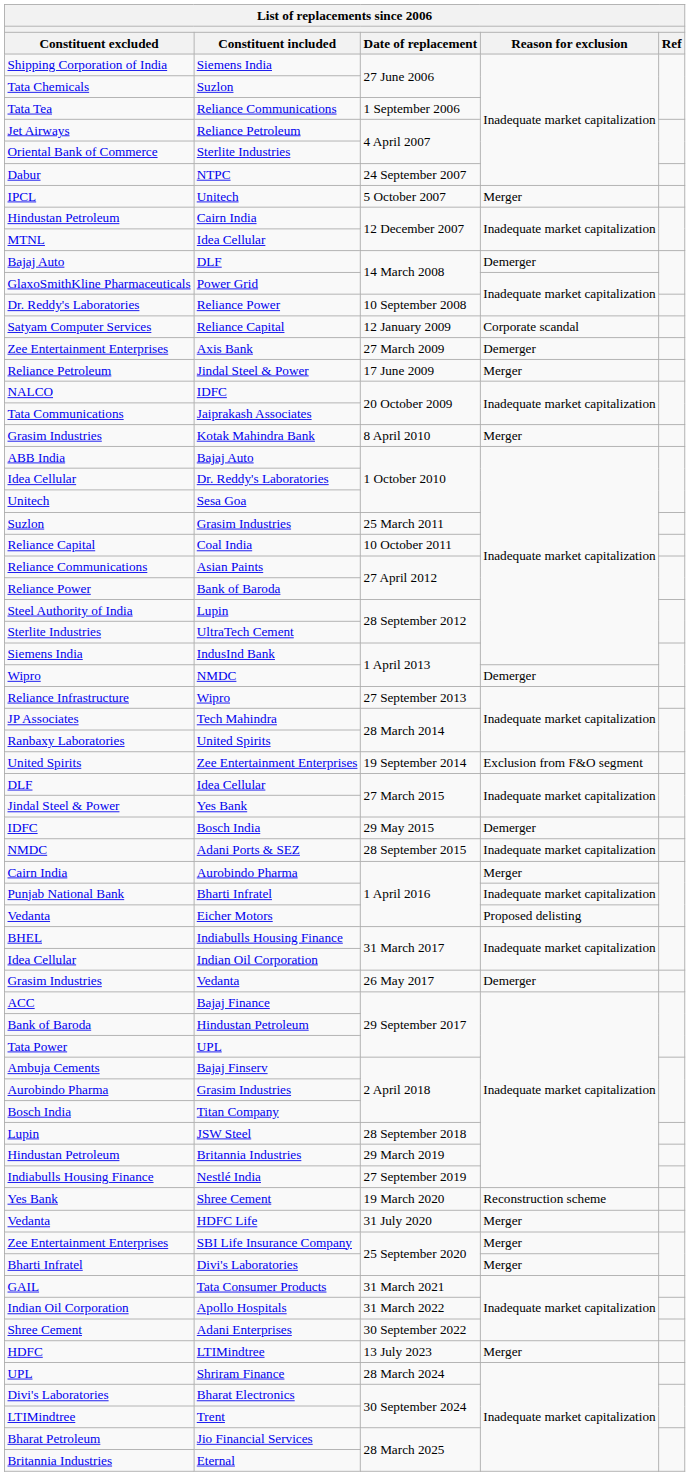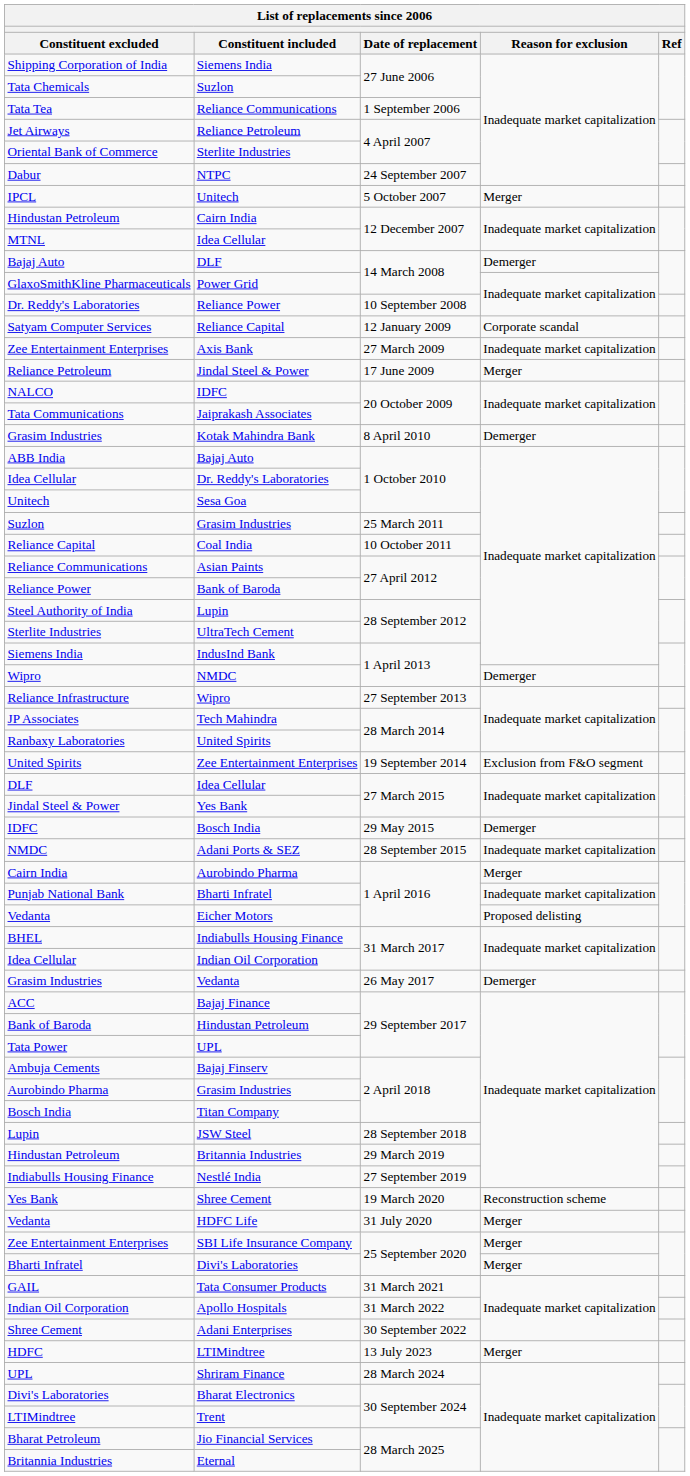 <table class="wikitable mw-collapsible mw-collapsed" id="constituents" style="font-size:95%">
 <tr>
 <th colspan="5">List of replacements since 2006</th>
 </tr>
 <tr>
 <th colspan="5"></th>
 </tr>
 <tr>
 <th>Constituent excluded</th>
 <th>Constituent included</th>
 <th>Date of replacement</th>
 <th>Reason for exclusion</th>
 <th>Ref</th>
 </tr>
 <tr>
 <td><a href='#'>Shipping Corporation of India</a></td>
 <td><a href='#'>Siemens India</a></td>
 <td rowspan="2">27 June 2006</td>
 <td rowspan="6">Inadequate market capitalization</td>
 <td rowspan="3"></td>
 </tr>
 <tr>
 <td><a href='#'>Tata Chemicals</a></td>
 <td><a href='#'>Suzlon</a></td>
 </tr>
 <tr>
 <td><a href='#'>Tata Tea</a></td>
 <td><a href='#'>Reliance Communications</a></td>
 <td>1 September 2006</td>
 </tr>
 <tr>
 <td><a href='#'>Jet Airways</a></td>
 <td><a href='#'>Reliance Petroleum</a></td>
 <td rowspan="2">4 April 2007</td>
 <td rowspan="2"></td>
 </tr>
 <tr>
 <td><a href='#'>Oriental Bank of Commerce</a></td>
 <td><a href='#'>Sterlite Industries</a></td>
 </tr>
 <tr>
 <td><a href='#'>Dabur</a></td>
 <td><a href='#'>NTPC</a></td>
 <td>24 September 2007</td>
 <td></td>
 </tr>
 <tr>
 <td><a href='#'>IPCL</a></td>
 <td><a href='#'>Unitech</a></td>
 <td>5 October 2007</td>
 <td>Merger</td>
 <td></td>
 </tr>
 <tr>
 <td><a href='#'>Hindustan Petroleum</a></td>
 <td><a href='#'>Cairn India</a></td>
 <td rowspan="2">12 December 2007</td>
 <td rowspan="2">Inadequate market capitalization</td>
 <td rowspan="2"></td>
 </tr>
 <tr>
 <td><a href='#'>MTNL</a></td>
 <td><a href='#'>Idea Cellular</a></td>
 </tr>
 <tr>
 <td><a href='#'>Bajaj Auto</a></td>
 <td><a href='#'>DLF</a></td>
 <td rowspan="2">14 March 2008</td>
 <td>Demerger</td>
 <td rowspan="2"></td>
 </tr>
 <tr>
 <td><a href='#'>GlaxoSmithKline Pharmaceuticals</a></td>
 <td><a href='#'>Power Grid</a></td>
 <td rowspan="2">Inadequate market capitalization</td>
 </tr>
 <tr>
 <td><a href='#'>Dr. Reddy's Laboratories</a></td>
 <td><a href='#'>Reliance Power</a></td>
 <td>10 September 2008</td>
 <td></td>
 </tr>
 <tr>
 <td><a href='#'>Satyam Computer Services</a></td>
 <td><a href='#'>Reliance Capital</a></td>
 <td>12 January 2009</td>
 <td>Corporate scandal</td>
 <td></td>
 </tr>
 <tr>
 <td><a href='#'>Zee Entertainment Enterprises</a></td>
 <td><a href='#'>Axis Bank</a></td>
 <td>27 March 2009</td>
-<td>Demerger</td>
+<td>Inadequate market capitalization</td>
 <td></td>
 </tr>
 <tr>
 <td><a href='#'>Reliance Petroleum</a></td>
 <td><a href='#'>Jindal Steel & Power</a></td>
 <td>17 June 2009</td>
 <td>Merger</td>
 <td></td>
 </tr>
 <tr>
 <td><a href='#'>NALCO</a></td>
 <td><a href='#'>IDFC</a></td>
 <td rowspan="2">20 October 2009</td>
 <td rowspan="2">Inadequate market capitalization</td>
 <td rowspan="2"></td>
 </tr>
 <tr>
 <td><a href='#'>Tata Communications</a></td>
 <td><a href='#'>Jaiprakash Associates</a></td>
 </tr>
 <tr>
 <td><a href='#'>Grasim Industries</a></td>
 <td><a href='#'>Kotak Mahindra Bank</a></td>
 <td>8 April 2010</td>
-<td>Merger</td>
+<td>Demerger</td>
 <td></td>
 </tr>
 <tr>
 <td><a href='#'>ABB India</a></td>
 <td><a href='#'>Bajaj Auto</a></td>
 <td rowspan="3">1 October 2010</td>
 <td rowspan="10">Inadequate market capitalization</td>
 <td rowspan="3"></td>
 </tr>
 <tr>
 <td><a href='#'>Idea Cellular</a></td>
 <td><a href='#'>Dr. Reddy's Laboratories</a></td>
 </tr>
 <tr>
 <td><a href='#'>Unitech</a></td>
 <td><a href='#'>Sesa Goa</a></td>
 </tr>
 <tr>
 <td><a href='#'>Suzlon</a></td>
 <td><a href='#'>Grasim Industries</a></td>
 <td>25 March 2011</td>
 <td></td>
 </tr>
 <tr>
 <td><a href='#'>Reliance Capital</a></td>
 <td><a href='#'>Coal India</a></td>
 <td>10 October 2011</td>
 <td></td>
 </tr>
 <tr>
 <td><a href='#'>Reliance Communications</a></td>
 <td><a href='#'>Asian Paints</a></td>
 <td rowspan="2">27 April 2012</td>
 <td rowspan="2"></td>
 </tr>
 <tr>
 <td><a href='#'>Reliance Power</a></td>
 <td><a href='#'>Bank of Baroda</a></td>
 </tr>
 <tr>
 <td><a href='#'>Steel Authority of India</a></td>
 <td><a href='#'>Lupin</a></td>
 <td rowspan="2">28 September 2012</td>
 <td rowspan="2"></td>
 </tr>
 <tr>
 <td><a href='#'>Sterlite Industries</a></td>
 <td><a href='#'>UltraTech Cement</a></td>
 </tr>
 <tr>
 <td><a href='#'>Siemens India</a></td>
 <td><a href='#'>IndusInd Bank</a></td>
 <td rowspan="2">1 April 2013</td>
 <td rowspan="2"></td>
 </tr>
 <tr>
 <td><a href='#'>Wipro</a></td>
 <td><a href='#'>NMDC</a></td>
 <td>Demerger</td>
 </tr>
 <tr>
 <td><a href='#'>Reliance Infrastructure</a></td>
 <td><a href='#'>Wipro</a></td>
 <td>27 September 2013</td>
 <td rowspan="3">Inadequate market capitalization</td>
 <td></td>
 </tr>
 <tr>
 <td><a href='#'>JP Associates</a></td>
 <td><a href='#'>Tech Mahindra</a></td>
 <td rowspan="2">28 March 2014</td>
 <td rowspan="2"></td>
 </tr>
 <tr>
 <td><a href='#'>Ranbaxy Laboratories</a></td>
 <td><a href='#'>United Spirits</a></td>
 </tr>
 <tr>
 <td><a href='#'>United Spirits</a></td>
 <td><a href='#'>Zee Entertainment Enterprises</a></td>
 <td>19 September 2014</td>
 <td>Exclusion from F&O segment</td>
 <td></td>
 </tr>
 <tr>
 <td><a href='#'>DLF</a></td>
 <td><a href='#'>Idea Cellular</a></td>
 <td rowspan="2">27 March 2015</td>
 <td rowspan="2">Inadequate market capitalization</td>
 <td rowspan="2"></td>
 </tr>
 <tr>
 <td><a href='#'>Jindal Steel & Power</a></td>
 <td><a href='#'>Yes Bank</a></td>
 </tr>
 <tr>
 <td><a href='#'>IDFC</a></td>
 <td><a href='#'>Bosch India</a></td>
 <td>29 May 2015</td>
 <td>Demerger</td>
 <td></td>
 </tr>
 <tr>
 <td><a href='#'>NMDC</a></td>
 <td><a href='#'>Adani Ports & SEZ</a></td>
 <td>28 September 2015</td>
 <td>Inadequate market capitalization</td>
 <td></td>
 </tr>
 <tr>
 <td><a href='#'>Cairn India</a></td>
 <td><a href='#'>Aurobindo Pharma</a></td>
 <td rowspan="3">1 April 2016</td>
 <td>Merger</td>
 <td rowspan="3"></td>
 </tr>
 <tr>
 <td><a href='#'>Punjab National Bank</a></td>
 <td><a href='#'>Bharti Infratel</a></td>
 <td>Inadequate market capitalization</td>
 </tr>
 <tr>
 <td><a href='#'>Vedanta</a></td>
 <td><a href='#'>Eicher Motors</a></td>
 <td>Proposed delisting</td>
 </tr>
 <tr>
 <td><a href='#'>BHEL</a></td>
 <td><a href='#'>Indiabulls Housing Finance</a></td>
 <td rowspan="2">31 March 2017</td>
 <td rowspan="2">Inadequate market capitalization</td>
 <td rowspan="2"></td>
 </tr>
 <tr>
 <td><a href='#'>Idea Cellular</a></td>
 <td><a href='#'>Indian Oil Corporation</a></td>
 </tr>
 <tr>
 <td><a href='#'>Grasim Industries</a></td>
 <td><a href='#'>Vedanta</a></td>
 <td>26 May 2017</td>
 <td>Demerger</td>
 <td></td>
 </tr>
 <tr>
 <td><a href='#'>ACC</a></td>
 <td><a href='#'>Bajaj Finance</a></td>
 <td rowspan="3">29 September 2017</td>
 <td rowspan="9">Inadequate market capitalization</td>
 <td rowspan="3"></td>
 </tr>
 <tr>
 <td><a href='#'>Bank of Baroda</a></td>
 <td><a href='#'>Hindustan Petroleum</a></td>
 </tr>
 <tr>
 <td><a href='#'>Tata Power</a></td>
 <td><a href='#'>UPL</a></td>
 </tr>
 <tr>
 <td><a href='#'>Ambuja Cements</a></td>
 <td><a href='#'>Bajaj Finserv</a></td>
 <td rowspan="3">2 April 2018</td>
 <td rowspan="3"></td>
 </tr>
 <tr>
 <td><a href='#'>Aurobindo Pharma</a></td>
 <td><a href='#'>Grasim Industries</a></td>
 </tr>
 <tr>
 <td><a href='#'>Bosch India</a></td>
 <td><a href='#'>Titan Company</a></td>
 </tr>
 <tr>
 <td><a href='#'>Lupin</a></td>
 <td><a href='#'>JSW Steel</a></td>
 <td>28 September 2018</td>
 <td></td>
 </tr>
 <tr>
 <td><a href='#'>Hindustan Petroleum</a></td>
 <td><a href='#'>Britannia Industries</a></td>
 <td>29 March 2019</td>
 <td></td>
 </tr>
 <tr>
 <td><a href='#'>Indiabulls Housing Finance</a></td>
 <td><a href='#'>Nestlé India</a></td>
 <td>27 September 2019</td>
 <td></td>
 </tr>
 <tr>
 <td><a href='#'>Yes Bank</a></td>
 <td><a href='#'>Shree Cement</a></td>
 <td>19 March 2020</td>
 <td>Reconstruction scheme</td>
 <td></td>
 </tr>
 <tr>
 <td><a href='#'>Vedanta</a></td>
 <td><a href='#'>HDFC Life</a></td>
 <td>31 July 2020</td>
 <td>Merger</td>
 <td></td>
 </tr>
 <tr>
 <td><a href='#'>Zee Entertainment Enterprises</a></td>
 <td><a href='#'>SBI Life Insurance Company</a></td>
 <td rowspan="2">25 September 2020</td>
 <td>Merger</td>
 <td rowspan="2"></td>
 </tr>
 <tr>
 <td><a href='#'>Bharti Infratel</a></td>
 <td><a href='#'>Divi's Laboratories</a></td>
 <td>Merger</td>
 </tr>
 <tr>
 <td><a href='#'>GAIL</a></td>
 <td><a href='#'>Tata Consumer Products</a></td>
 <td>31 March 2021</td>
 <td rowspan="3">Inadequate market capitalization</td>
 <td></td>
 </tr>
 <tr>
 <td><a href='#'>Indian Oil Corporation</a></td>
 <td><a href='#'>Apollo Hospitals</a></td>
 <td>31 March 2022</td>
 <td></td>
 </tr>
 <tr>
 <td><a href='#'>Shree Cement</a></td>
 <td><a href='#'>Adani Enterprises</a></td>
 <td>30 September 2022</td>
 <td></td>
 </tr>
 <tr>
 <td><a href='#'>HDFC</a></td>
 <td><a href='#'>LTIMindtree</a></td>
 <td>13 July 2023</td>
 <td>Merger</td>
 <td></td>
 </tr>
 <tr>
 <td><a href='#'>UPL</a></td>
 <td><a href='#'>Shriram Finance</a></td>
 <td>28 March 2024</td>
 <td rowspan="5">Inadequate market capitalization</td>
 <td></td>
 </tr>
 <tr>
 <td><a href='#'>Divi's Laboratories</a></td>
 <td><a href='#'>Bharat Electronics</a></td>
 <td rowspan="2">30 September 2024</td>
 <td rowspan="2"></td>
 </tr>
 <tr>
 <td><a href='#'>LTIMindtree</a></td>
 <td><a href='#'>Trent</a></td>
 </tr>
 <tr>
 <td><a href='#'>Bharat Petroleum</a></td>
 <td><a href='#'>Jio Financial Services</a></td>
 <td rowspan="2">28 March 2025</td>
 <td rowspan="2"></td>
 </tr>
 <tr>
 <td><a href='#'>Britannia Industries</a></td>
 <td><a href='#'>Eternal</a></td>
 </tr>
 </table>
